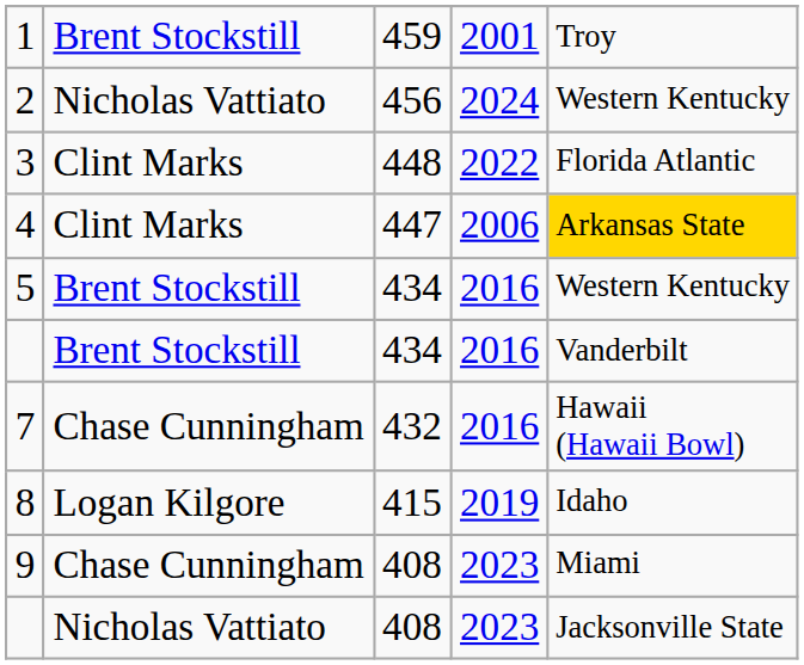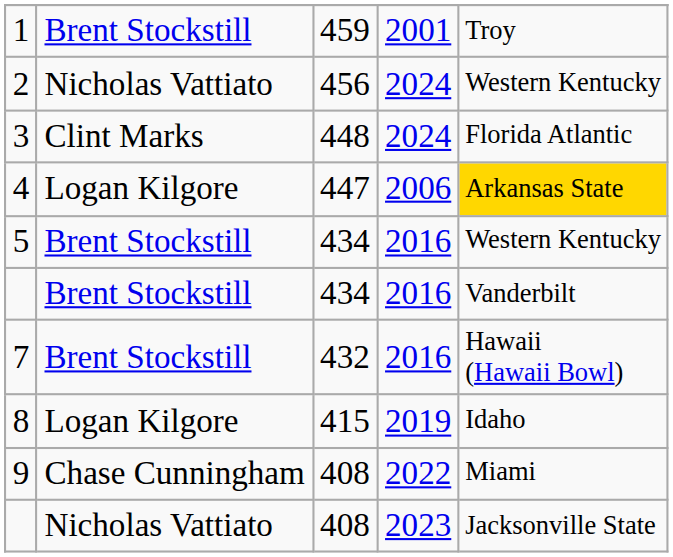 <table class="wikitable">
 <tr>
 </tr>
 <tr>
 <td>1</td>
 <td><a href='#'>Brent Stockstill</a></td>
 <td>459</td>
 <td><a href='#'>2001</a></td>
 <td style="font-size:80%;">Troy</td>
 </tr>
 <tr>
 <td>2</td>
 <td>Nicholas Vattiato</td>
 <td>456</td>
 <td><a href='#'>2024</a></td>
 <td style="font-size:80%;">Western Kentucky</td>
 </tr>
 <tr>
 <td>3</td>
 <td>Clint Marks</td>
 <td>448</td>
-<td><a href='#'>2022</a></td>
+<td><a href='#'>2024</a></td>
 <td style="font-size:80%;">Florida Atlantic</td>
 </tr>
 <tr>
 <td>4</td>
-<td>Clint Marks</td>
+<td>Logan Kilgore</td>
 <td>447</td>
 <td><a href='#'>2006</a></td>
 <td style="background: gold; font-size:80%;">Arkansas State</td>
 </tr>
 <tr>
 <td>5</td>
 <td><a href='#'>Brent Stockstill</a></td>
 <td>434</td>
 <td><a href='#'>2016</a></td>
 <td style="font-size:80%;">Western Kentucky</td>
 </tr>
 <tr>
 <td></td>
 <td><a href='#'>Brent Stockstill</a></td>
 <td>434</td>
 <td><a href='#'>2016</a></td>
 <td style="font-size:80%;">Vanderbilt</td>
 </tr>
 <tr>
 <td>7</td>
-<td>Chase Cunningham</td>
+<td><a href='#'>Brent Stockstill</a></td>
 <td>432</td>
 <td><a href='#'>2016</a></td>
 <td style="font-size:80%;">Hawaii<br>(<a href='#'>Hawaii Bowl</a>)</td>
 </tr>
 <tr>
 <td>8</td>
 <td>Logan Kilgore</td>
 <td>415</td>
 <td><a href='#'>2019</a></td>
 <td style="font-size:80%;">Idaho</td>
 </tr>
 <tr>
 <td>9</td>
 <td>Chase Cunningham</td>
 <td>408</td>
-<td><a href='#'>2023</a></td>
+<td><a href='#'>2022</a></td>
 <td style="font-size:80%;">Miami</td>
 </tr>
 <tr>
 <td></td>
 <td>Nicholas Vattiato</td>
 <td>408</td>
 <td><a href='#'>2023</a></td>
 <td style="font-size:80%;">Jacksonville State</td>
 </tr>
 </table>
